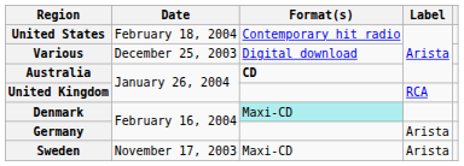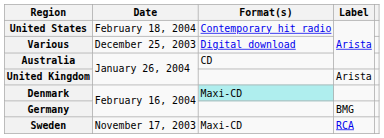 <table class="wikitable plainrowheaders">
 <tr>
 <th scope="col">Region</th>
 <th scope="col">Date</th>
 <th scope="col">Format(s)</th>
 <th scope="col">Label</th>
 <th scope="col"></th>
 </tr>
 <tr>
 <th scope="row">United States</th>
 <td>February 18, 2004</td>
 <td><a href='#'>Contemporary hit radio</a></td>
 <td rowspan="3"><a href='#'>Arista</a></td>
 <td></td>
 </tr>
 <tr>
 <th scope="row">Various</th>
 <td>December 25, 2003</td>
 <td><a href='#'>Digital download</a> </td>
 <td></td>
 </tr>
 <tr>
 <th scope="row">Australia</th>
 <td rowspan="2">January 26, 2004</td>
-<td><strong>CD</strong></td>
+<td>CD</td>
 <td></td>
 </tr>
 <tr>
 <th scope="row">United Kingdom</th>
 <td></td>
-<td><a href='#'>RCA</a></td>
+<td>Arista</td>
 <td></td>
 </tr>
 <tr>
 <th scope="row">Denmark</th>
 <td rowspan="2">February 16, 2004</td>
 <td style="background: paleturquoise;">Maxi-CD</td>
 <td></td>
 <td></td>
 </tr>
 <tr>
 <th scope="row">Germany</th>
 <td></td>
-<td>Arista</td>
+<td>BMG</td>
 <td></td>
 </tr>
 <tr>
 <th scope="row">Sweden</th>
 <td>November 17, 2003</td>
 <td>Maxi-CD</td>
-<td>Arista</td>
+<td><a href='#'>RCA</a></td>
 <td></td>
 </tr>
 </table>
